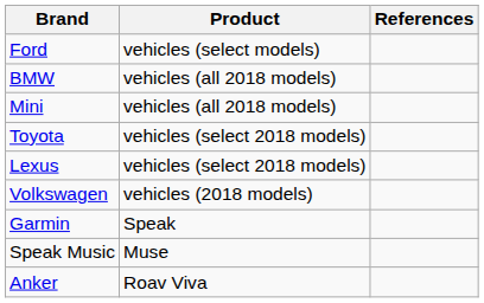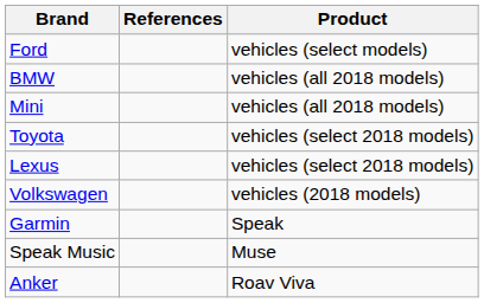 <table class="wikitable collapsible collapsed sortable">
 <tr>
 <th>Brand</th>
+<th>References</th>
 <th>Product</th>
-<th>References</th>
 </tr>
 <tr>
 <td><a href='#'>Ford</a></td>
+<td></td>
 <td>vehicles (select models)</td>
-<td></td>
 </tr>
 <tr>
 <td><a href='#'>BMW</a></td>
+<td></td>
 <td>vehicles (all 2018 models)</td>
-<td></td>
 </tr>
 <tr>
 <td><a href='#'>Mini</a></td>
+<td></td>
 <td>vehicles (all 2018 models)</td>
-<td></td>
 </tr>
 <tr>
 <td><a href='#'>Toyota</a></td>
+<td></td>
 <td>vehicles (select 2018 models)</td>
-<td></td>
 </tr>
 <tr>
 <td><a href='#'>Lexus</a></td>
+<td></td>
 <td>vehicles (select 2018 models)</td>
-<td></td>
 </tr>
 <tr>
 <td><a href='#'>Volkswagen</a></td>
+<td></td>
 <td>vehicles (2018 models)</td>
-<td></td>
 </tr>
 <tr>
 <td><a href='#'>Garmin</a></td>
+<td></td>
 <td>Speak</td>
-<td></td>
 </tr>
 <tr>
 <td>Speak Music</td>
+<td></td>
 <td>Muse</td>
-<td></td>
 </tr>
 <tr>
 <td><a href='#'> Anker</a></td>
+<td></td>
 <td>Roav Viva</td>
-<td></td>
 </tr>
 </table>
